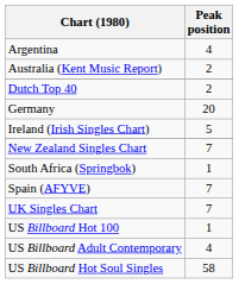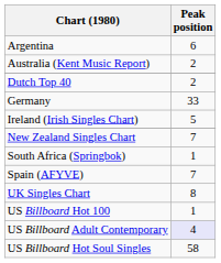 <table class="wikitable sortable">
 <tr>
 <th style="text-align:center;">Chart (1980)</th>
 <th style="text-align:center;">Peak<br>position</th>
 </tr>
 <tr>
 <td align=left>Argentina</td>
-<td align=center>4</td>
+<td align=center>6</td>
 </tr>
 <tr>
 <td align=left>Australia (<a href='#'>Kent Music Report</a>)</td>
 <td align=center>2</td>
 </tr>
 <tr>
 </tr>
 <tr>
 </tr>
 <tr>
 </tr>
 <tr>
 <td align="left"><a href='#'>Dutch Top 40</a></td>
 <td style="text-align:center;">2</td>
 </tr>
 <tr>
 <td align=left>Germany</td>
-<td align=center>20</td>
+<td align=center>33</td>
 </tr>
 <tr>
 <td align=left>Ireland (<a href='#'>Irish Singles Chart</a>)</td>
 <td align=center>5</td>
 </tr>
 <tr>
 </tr>
 <tr>
 <td align="left"><a href='#'>New Zealand Singles Chart</a></td>
 <td style="text-align:center;">7</td>
 </tr>
 <tr>
 <td>South Africa (<a href='#'>Springbok</a>)</td>
 <td align="center">1</td>
 </tr>
 <tr>
 <td>Spain (<a href='#'>AFYVE</a>)</td>
 <td align="center">7</td>
 </tr>
 <tr>
 <td align="left"><a href='#'>UK Singles Chart</a></td>
-<td style="text-align:center;">7</td>
+<td style="text-align:center;">8</td>
 </tr>
 <tr>
 <td align="left">US <a href='#'><em>Billboard</em> Hot 100</a></td>
 <td style="text-align:center;">1</td>
 </tr>
 <tr>
 <td align="left">US <em>Billboard</em> <a href='#'>Adult Contemporary</a></td>
-<td style="text-align:center;">4</td>
+<td style="background: lavender; text-align:center;">4</td>
 </tr>
 <tr>
 <td align="left">US <em>Billboard</em> <a href='#'>Hot Soul Singles</a></td>
 <td style="text-align:center;">58</td>
 </tr>
 </table>
